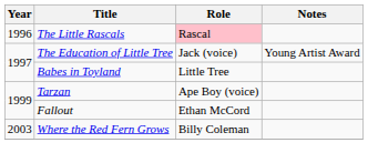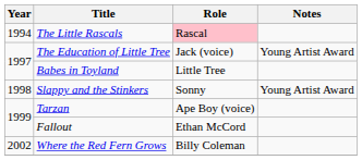 <table class="wikitable sortable">
 <tr>
 <th>Year</th>
 <th>Title</th>
 <th>Role</th>
 <th>Notes</th>
 </tr>
 <tr>
-<td>1996</td>
+<td>1994</td>
 <td><em><a href='#'>The Little Rascals</a></em></td>
 <td style="background: pink;">Rascal</td>
 <td></td>
 </tr>
 <tr>
 <td rowspan="2">1997</td>
 <td><em><a href='#'>The Education of Little Tree</a></em></td>
 <td>Jack (voice)</td>
 <td>Young Artist Award</td>
 </tr>
 <tr>
 <td><em><a href='#'>Babes in Toyland</a></em></td>
 <td>Little Tree</td>
 <td></td>
 </tr>
 <tr>
+<td>1998</td>
+<td><em><a href='#'>Slappy and the Stinkers</a></em></td>
+<td>Sonny</td>
+<td>Young Artist Award</td>
+</tr>
+<tr>
 <td rowspan="2">1999</td>
 <td><em><a href='#'>Tarzan</a></em></td>
 <td>Ape Boy (voice)</td>
 <td></td>
 </tr>
 <tr>
 <td><em>Fallout</em></td>
 <td>Ethan McCord</td>
 <td></td>
 </tr>
 <tr>
-<td>2003</td>
+<td>2002</td>
 <td><em><a href='#'>Where the Red Fern Grows</a></em></td>
 <td>Billy Coleman</td>
 <td></td>
 </tr>
 <tr>
 </tr>
 </table>
